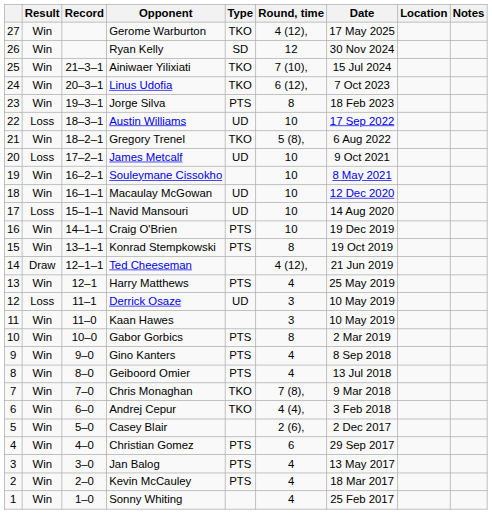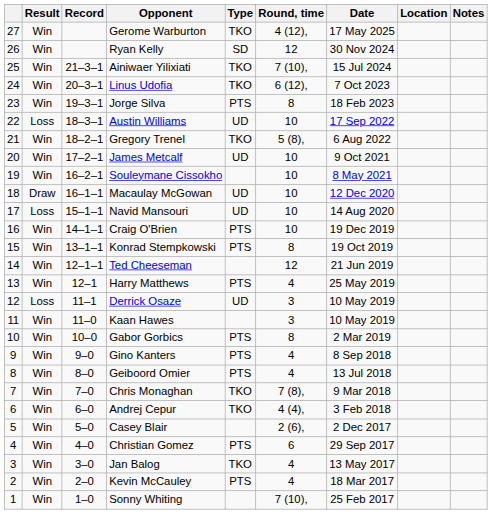 <table class="wikitable" style="text-align:center">
 <tr>
 <th></th>
 <th>Result</th>
 <th>Record</th>
 <th>Opponent</th>
 <th>Type</th>
 <th>Round, time</th>
 <th>Date</th>
 <th>Location</th>
 <th>Notes</th>
 </tr>
 <tr>
 <td>27</td>
 <td>Win</td>
 <td></td>
 <td style="text-align:left;">Gerome Warburton</td>
 <td>TKO</td>
 <td>4 (12), </td>
 <td>17 May 2025</td>
 <td style="text-align:left;"></td>
 <td style="text-align:left;"></td>
 </tr>
 <tr>
 <td>26</td>
 <td>Win</td>
 <td></td>
 <td style="text-align:left;">Ryan Kelly</td>
 <td>SD</td>
 <td>12</td>
 <td>30 Nov 2024</td>
 <td style="text-align:left;"></td>
 <td style="text-align:left;"></td>
 </tr>
 <tr>
 <td>25</td>
 <td>Win</td>
 <td>21–3–1</td>
 <td style="text-align:left;">Ainiwaer Yilixiati</td>
 <td>TKO</td>
 <td>7 (10), </td>
 <td>15 Jul 2024</td>
 <td style="text-align:left;"></td>
 <td></td>
 </tr>
 <tr>
 <td>24</td>
 <td>Win</td>
 <td>20–3–1</td>
 <td style="text-align:left;"><a href='#'>Linus Udofia</a></td>
 <td>TKO</td>
 <td>6 (12), </td>
 <td>7 Oct 2023</td>
 <td style="text-align:left;"></td>
 <td style="text-align:left;"></td>
 </tr>
 <tr>
 <td>23</td>
 <td>Win</td>
 <td>19–3–1</td>
 <td style="text-align:left;">Jorge Silva</td>
 <td>PTS</td>
 <td>8</td>
 <td>18 Feb 2023</td>
 <td style="text-align:left;"></td>
 <td></td>
 </tr>
 <tr>
 <td>22</td>
 <td>Loss</td>
 <td>18–3–1</td>
 <td style="text-align:left;"><a href='#'>Austin Williams</a></td>
 <td>UD</td>
 <td>10</td>
 <td><a href='#'>17 Sep 2022</a></td>
 <td style="text-align:left;"></td>
 <td style="text-align:left;"></td>
 </tr>
 <tr>
 <td>21</td>
 <td>Win</td>
 <td>18–2–1</td>
 <td style="text-align:left;">Gregory Trenel</td>
 <td>TKO</td>
 <td>5 (8), </td>
 <td>6 Aug 2022</td>
 <td style="text-align:left;"></td>
 <td></td>
 </tr>
 <tr>
 <td>20</td>
-<td>Loss</td>
+<td>Win</td>
 <td>17–2–1</td>
 <td style="text-align:left;"><a href='#'>James Metcalf</a></td>
 <td>UD</td>
 <td>10</td>
 <td>9 Oct 2021</td>
 <td style="text-align:left;"></td>
 <td></td>
 </tr>
 <tr>
 <td>19</td>
 <td>Win</td>
 <td>16–2–1</td>
 <td style="text-align:left;"><a href='#'>Souleymane Cissokho</a></td>
 <td></td>
 <td>10</td>
 <td><a href='#'>8 May 2021</a></td>
 <td style="text-align:left;"></td>
 <td style="text-align:left;"></td>
 </tr>
 <tr>
 <td>18</td>
-<td>Win</td>
+<td>Draw</td>
 <td>16–1–1</td>
 <td style="text-align:left;">Macaulay McGowan</td>
 <td>UD</td>
 <td>10</td>
 <td><a href='#'>12 Dec 2020</a></td>
 <td style="text-align:left;"></td>
 <td></td>
 </tr>
 <tr>
 <td>17</td>
 <td>Loss</td>
 <td>15–1–1</td>
 <td style="text-align:left;">Navid Mansouri</td>
 <td>UD</td>
 <td>10</td>
 <td>14 Aug 2020</td>
 <td style="text-align:left;"></td>
 <td style="text-align:left;"></td>
 </tr>
 <tr>
 <td>16</td>
 <td>Win</td>
 <td>14–1–1</td>
 <td style="text-align:left;">Craig O'Brien</td>
 <td>PTS</td>
 <td>10</td>
 <td>19 Dec 2019</td>
 <td style="text-align:left;"></td>
 <td></td>
 </tr>
 <tr>
 <td>15</td>
 <td>Win</td>
 <td>13–1–1</td>
 <td style="text-align:left;">Konrad Stempkowski</td>
 <td>PTS</td>
 <td>8</td>
 <td>19 Oct 2019</td>
 <td style="text-align:left;"></td>
 <td></td>
 </tr>
 <tr>
 <td>14</td>
-<td>Draw</td>
+<td>Win</td>
 <td>12–1–1</td>
 <td style="text-align:left;"><a href='#'>Ted Cheeseman</a></td>
 <td></td>
-<td>4 (12), </td>
+<td>12</td>
 <td>21 Jun 2019</td>
 <td style="text-align:left;"></td>
 <td style="text-align:left;"></td>
 </tr>
 <tr>
 <td>13</td>
 <td>Win</td>
 <td>12–1</td>
 <td style="text-align:left;">Harry Matthews</td>
 <td>PTS</td>
 <td>4</td>
 <td>25 May 2019</td>
 <td style="text-align:left;"></td>
 <td></td>
 </tr>
 <tr>
 <td>12</td>
 <td>Loss</td>
 <td>11–1</td>
 <td style="text-align:left;"><a href='#'>Derrick Osaze</a></td>
 <td>UD</td>
 <td>3</td>
 <td>10 May 2019</td>
 <td style="text-align:left;"></td>
 <td style="text-align:left;"></td>
 </tr>
 <tr>
 <td>11</td>
 <td>Win</td>
 <td>11–0</td>
 <td style="text-align:left;">Kaan Hawes</td>
 <td></td>
 <td>3</td>
 <td>10 May 2019</td>
 <td style="text-align:left;"></td>
 <td style="text-align:left;"></td>
 </tr>
 <tr>
 <td>10</td>
 <td>Win</td>
 <td>10–0</td>
 <td style="text-align:left;">Gabor Gorbics</td>
 <td>PTS</td>
 <td>8</td>
 <td>2 Mar 2019</td>
 <td style="text-align:left;"></td>
 <td></td>
 </tr>
 <tr>
 <td>9</td>
 <td>Win</td>
 <td>9–0</td>
 <td style="text-align:left;">Gino Kanters</td>
 <td>PTS</td>
 <td>4</td>
 <td>8 Sep 2018</td>
 <td style="text-align:left;"></td>
 <td></td>
 </tr>
 <tr>
 <td>8</td>
 <td>Win</td>
 <td>8–0</td>
 <td style="text-align:left;">Geiboord Omier</td>
 <td>PTS</td>
 <td>4</td>
 <td>13 Jul 2018</td>
 <td style="text-align:left;"></td>
 <td></td>
 </tr>
 <tr>
 <td>7</td>
 <td>Win</td>
 <td>7–0</td>
 <td style="text-align:left;">Chris Monaghan</td>
 <td>TKO</td>
 <td>7 (8), </td>
 <td>9 Mar 2018</td>
 <td align=left></td>
 <td style="text-align:left;"></td>
 </tr>
 <tr>
 <td>6</td>
 <td>Win</td>
 <td>6–0</td>
 <td style="text-align:left;">Andrej Cepur</td>
 <td>TKO</td>
 <td>4 (4), </td>
 <td>3 Feb 2018</td>
 <td style="text-align:left;"></td>
 <td></td>
 </tr>
 <tr>
 <td>5</td>
 <td>Win</td>
 <td>5–0</td>
 <td style="text-align:left;">Casey Blair</td>
 <td></td>
 <td>2 (6), </td>
 <td>2 Dec 2017</td>
 <td style="text-align:left;"></td>
 <td></td>
 </tr>
 <tr>
 <td>4</td>
 <td>Win</td>
 <td>4–0</td>
 <td style="text-align:left;">Christian Gomez</td>
 <td>PTS</td>
 <td>6</td>
 <td>29 Sep 2017</td>
 <td style="text-align:left;"></td>
 <td></td>
 </tr>
 <tr>
 <td>3</td>
 <td>Win</td>
 <td>3–0</td>
 <td style="text-align:left;">Jan Balog</td>
-<td>PTS</td>
+<td>TKO</td>
 <td>4</td>
 <td>13 May 2017</td>
 <td style="text-align:left;"></td>
 <td></td>
 </tr>
 <tr>
 <td>2</td>
 <td>Win</td>
 <td>2–0</td>
 <td style="text-align:left;">Kevin McCauley</td>
 <td>PTS</td>
 <td>4</td>
 <td>18 Mar 2017</td>
 <td style="text-align:left;"></td>
 <td></td>
 </tr>
 <tr>
 <td>1</td>
 <td>Win</td>
 <td>1–0</td>
 <td style="text-align:left;">Sonny Whiting</td>
 <td></td>
-<td>4</td>
+<td>7 (10), </td>
 <td>25 Feb 2017</td>
 <td style="text-align:left;"></td>
 <td></td>
 </tr>
 </table>
